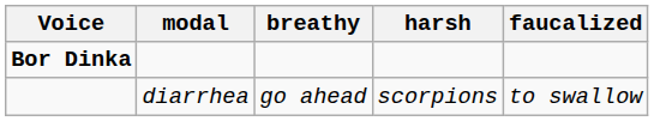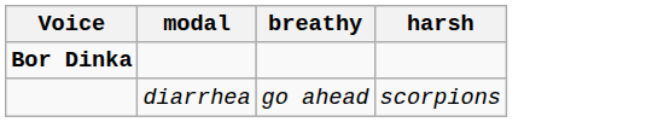 <table class=wikitable>
 <tr align="center">
 <th>Voice</th>
 <th>modal</th>
 <th>breathy</th>
 <th>harsh</th>
-<th>faucalized</th>
 </tr>
 <tr align="center">
 <td><strong>Bor Dinka</strong></td>
-<td></td>
 <td></td>
 <td></td>
 <td></td>
 </tr>
 <tr align="center">
 <td></td>
 <td><em>diarrhea</em></td>
 <td><em>go ahead</em></td>
 <td><em>scorpions</em></td>
-<td><em>to swallow</em></td>
 </tr>
 </table>
